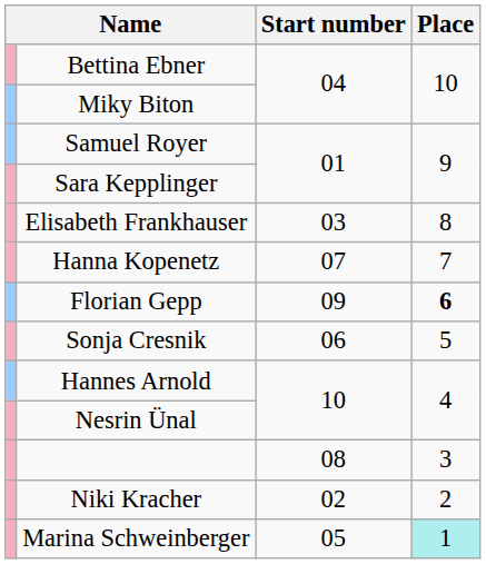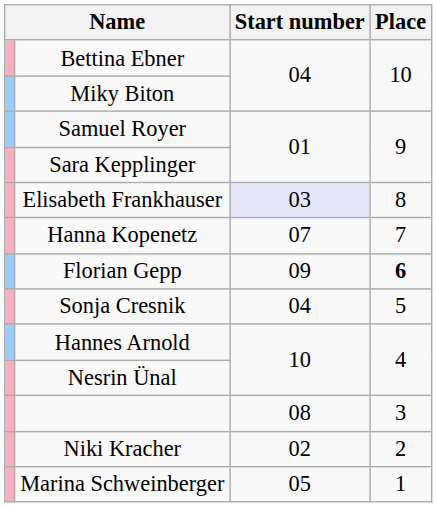 <table class="wikitable sortable" style="text-align:center">
 <tr>
 <th colspan=2>Name</th>
 <th>Start number</th>
 <th>Place</th>
 </tr>
 <tr>
 <td style="background:#faafbe"></td>
 <td>Bettina Ebner</td>
 <td rowspan=2>04</td>
 <td rowspan=2>10</td>
 </tr>
 <tr>
 <td style="background:#9cf;"></td>
 <td>Miky Biton</td>
 </tr>
 <tr>
 <td style="background:#9cf;"></td>
 <td>Samuel Royer</td>
 <td rowspan=2>01</td>
 <td rowspan=2>9</td>
 </tr>
 <tr>
 <td style="background:#faafbe"></td>
 <td>Sara Kepplinger</td>
 </tr>
 <tr>
 <td style="background:#faafbe"></td>
 <td>Elisabeth Frankhauser</td>
-<td>03</td>
+<td style="background: lavender;">03</td>
 <td>8</td>
 </tr>
 <tr>
 <td style="background:#faafbe"></td>
 <td>Hanna Kopenetz</td>
 <td>07</td>
 <td>7</td>
 </tr>
 <tr>
 <td style="background:#9cf;"></td>
 <td>Florian Gepp</td>
 <td>09</td>
 <td><strong>6</strong></td>
 </tr>
 <tr>
 <td style="background:#faafbe"></td>
 <td>Sonja Cresnik</td>
-<td>06</td>
+<td>04</td>
 <td>5</td>
 </tr>
 <tr>
 <td style="background:#9cf;"></td>
 <td>Hannes Arnold</td>
 <td rowspan=2>10</td>
 <td rowspan=2>4</td>
 </tr>
 <tr>
 <td style="background:#faafbe"></td>
 <td>Nesrin Ünal</td>
 </tr>
 <tr>
 <td style="background:#faafbe"></td>
 <td></td>
 <td>08</td>
 <td>3</td>
 </tr>
 <tr>
 <td style="background:#faafbe"></td>
 <td>Niki Kracher</td>
 <td>02</td>
 <td>2</td>
 </tr>
 <tr>
 <td style="background:#faafbe"></td>
 <td>Marina Schweinberger</td>
 <td>05</td>
-<td style="background: paleturquoise;">1</td>
+<td>1</td>
 </tr>
 </table>
